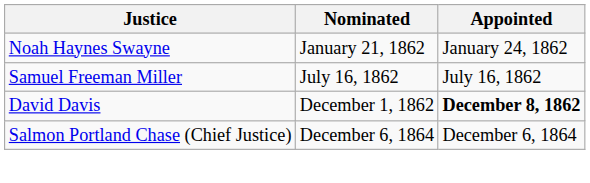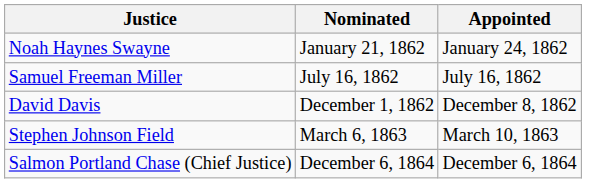 <table class="wikitable">
 <tr>
 <th>Justice</th>
 <th>Nominated</th>
 <th>Appointed</th>
 </tr>
 <tr>
 <td><a href='#'>Noah Haynes Swayne</a></td>
 <td>January 21, 1862</td>
 <td>January 24, 1862</td>
 </tr>
 <tr>
 <td><a href='#'>Samuel Freeman Miller</a></td>
 <td>July 16, 1862</td>
 <td>July 16, 1862</td>
 </tr>
 <tr>
 <td><a href='#'>David Davis</a></td>
 <td>December 1, 1862</td>
-<td><strong>December 8, 1862</strong></td>
+<td>December 8, 1862</td>
+</tr>
+<tr>
+<td><a href='#'>Stephen Johnson Field</a></td>
+<td>March 6, 1863</td>
+<td>March 10, 1863</td>
 </tr>
 <tr>
 <td><a href='#'>Salmon Portland Chase</a> (Chief Justice)</td>
 <td>December 6, 1864</td>
 <td>December 6, 1864</td>
 </tr>
 </table>
